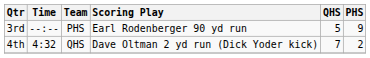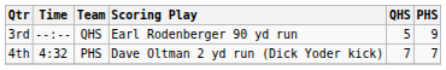 <table class="wikitable">
 <tr>
 <th style="text-align: center;">Qtr</th>
 <th style="text-align: center;">Time</th>
 <th style="text-align: center;">Team</th>
 <th style="text-align: left;">Scoring Play</th>
 <th style="text-align: right;">QHS</th>
 <th style="text-align: right;">PHS</th>
 </tr>
 <tr>
 <td style="text-align: center;">3rd</td>
 <td style="text-align: center;">--:--</td>
-<td style="text-align: center;">PHS</td>
+<td style="text-align: center;">QHS</td>
 <td style="text-align: left;">Earl Rodenberger 90 yd run</td>
 <td style="text-align: right;">5</td>
 <td style="text-align: right;">9</td>
 </tr>
 <tr>
 <td style="text-align: center;">4th</td>
 <td style="text-align: center;">4:32</td>
-<td style="text-align: center;">QHS</td>
+<td style="text-align: center;">PHS</td>
 <td style="text-align: left;">Dave Oltman 2 yd run (Dick Yoder kick)</td>
 <td style="text-align: right;">7</td>
-<td style="text-align: right;">2</td>
+<td style="text-align: right;">7</td>
 </tr>
 <tr>
 </tr>
 </table>
